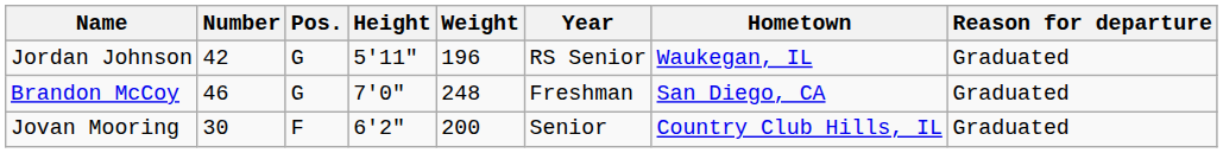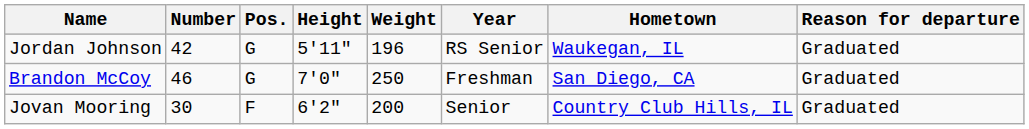 <table class="wikitable sortable" border="1">
 <tr>
 <th>Name</th>
 <th>Number</th>
 <th>Pos.</th>
 <th>Height</th>
 <th>Weight</th>
 <th>Year</th>
 <th>Hometown</th>
 <th class="unsortable">Reason for departure</th>
 </tr>
 <tr>
 <td>Jordan Johnson</td>
 <td>42</td>
 <td>G</td>
 <td>5'11"</td>
 <td>196</td>
 <td>RS Senior</td>
 <td><a href='#'>Waukegan, IL</a></td>
 <td>Graduated</td>
 </tr>
 <tr>
 <td><a href='#'>Brandon McCoy</a></td>
 <td>46</td>
 <td>G</td>
 <td>7'0"</td>
-<td>248</td>
+<td>250</td>
 <td>Freshman</td>
 <td><a href='#'>San Diego, CA</a></td>
 <td>Graduated</td>
 </tr>
 <tr>
 <td>Jovan Mooring</td>
 <td>30</td>
 <td>F</td>
 <td>6'2"</td>
 <td>200</td>
 <td>Senior</td>
 <td><a href='#'>Country Club Hills, IL</a></td>
 <td>Graduated</td>
 </tr>
 </table>
